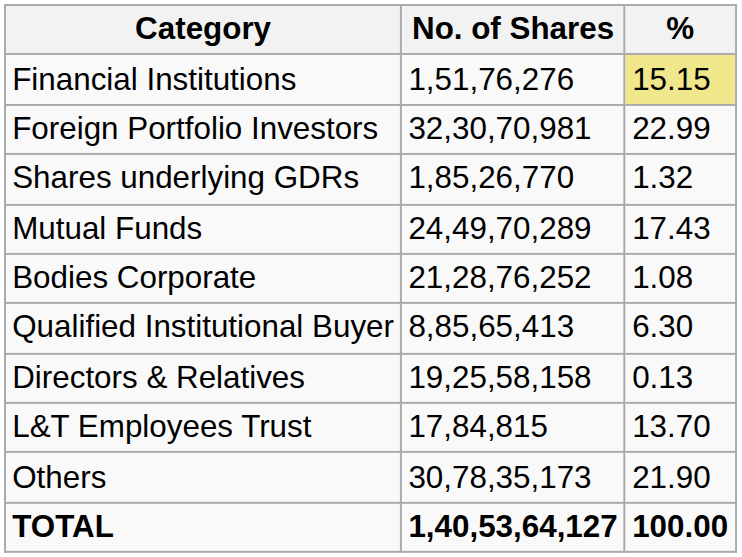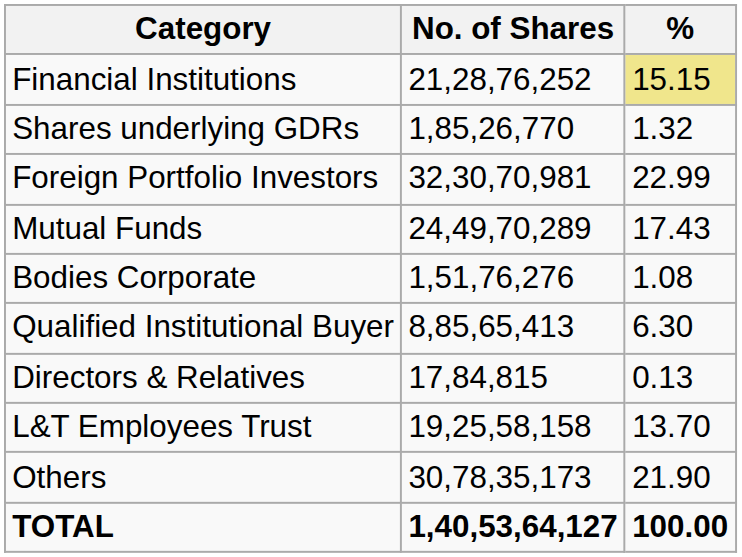 <table class="wikitable">
 <tr>
 <th>Category</th>
 <th>No. of Shares</th>
 <th>%</th>
 </tr>
 <tr>
 <td>Financial Institutions</td>
-<td>1,51,76,276</td>
+<td>21,28,76,252</td>
 <td style="background: khaki;">15.15</td>
+</tr>
+<tr>
+<td>Shares underlying GDRs</td>
+<td>1,85,26,770</td>
+<td>1.32</td>
 </tr>
 <tr>
 <td>Foreign Portfolio Investors</td>
 <td>32,30,70,981</td>
 <td>22.99</td>
-</tr>
-<tr>
-<td>Shares underlying GDRs</td>
-<td>1,85,26,770</td>
-<td>1.32</td>
 </tr>
 <tr>
 <td>Mutual Funds</td>
 <td>24,49,70,289</td>
 <td>17.43</td>
 </tr>
 <tr>
 <td>Bodies Corporate</td>
-<td>21,28,76,252</td>
+<td>1,51,76,276</td>
 <td>1.08</td>
 </tr>
 <tr>
 <td>Qualified Institutional Buyer</td>
 <td>8,85,65,413</td>
 <td>6.30</td>
 </tr>
 <tr>
 <td>Directors & Relatives</td>
-<td>19,25,58,158</td>
+<td>17,84,815</td>
 <td>0.13</td>
 </tr>
 <tr>
 <td>L&T Employees Trust</td>
-<td>17,84,815</td>
+<td>19,25,58,158</td>
 <td>13.70</td>
 </tr>
 <tr>
 <td>Others</td>
 <td>30,78,35,173</td>
 <td>21.90</td>
 </tr>
 <tr>
 <td><strong>TOTAL</strong></td>
 <td><strong>1,40,53,64,127</strong></td>
 <td><strong>100.00</strong></td>
 </tr>
 </table>
